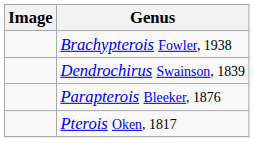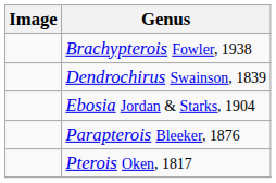 <table class="wikitable">
 <tr>
 <th>Image</th>
 <th>Genus</th>
 </tr>
 <tr>
 <td></td>
 <td><em><a href='#'>Brachypterois</a></em>  <small><a href='#'>Fowler</a>, 1938</small></td>
 </tr>
 <tr>
 <td></td>
 <td><em><a href='#'>Dendrochirus</a></em>  <small><a href='#'>Swainson</a>, 1839</small></td>
 </tr>
 <tr>
 <td></td>
+<td><em><a href='#'>Ebosia</a></em>  <small><a href='#'>Jordan</a> & <a href='#'>Starks</a>, 1904</small></td>
+</tr>
+<tr>
+<td></td>
 <td><em><a href='#'>Parapterois</a></em> <small><a href='#'>Bleeker</a>, 1876</small></td>
 </tr>
 <tr>
 <td></td>
 <td><em><a href='#'>Pterois</a></em> <small><a href='#'>Oken</a>, 1817</small></td>
 </tr>
 <tr>
 </tr>
 </table>
